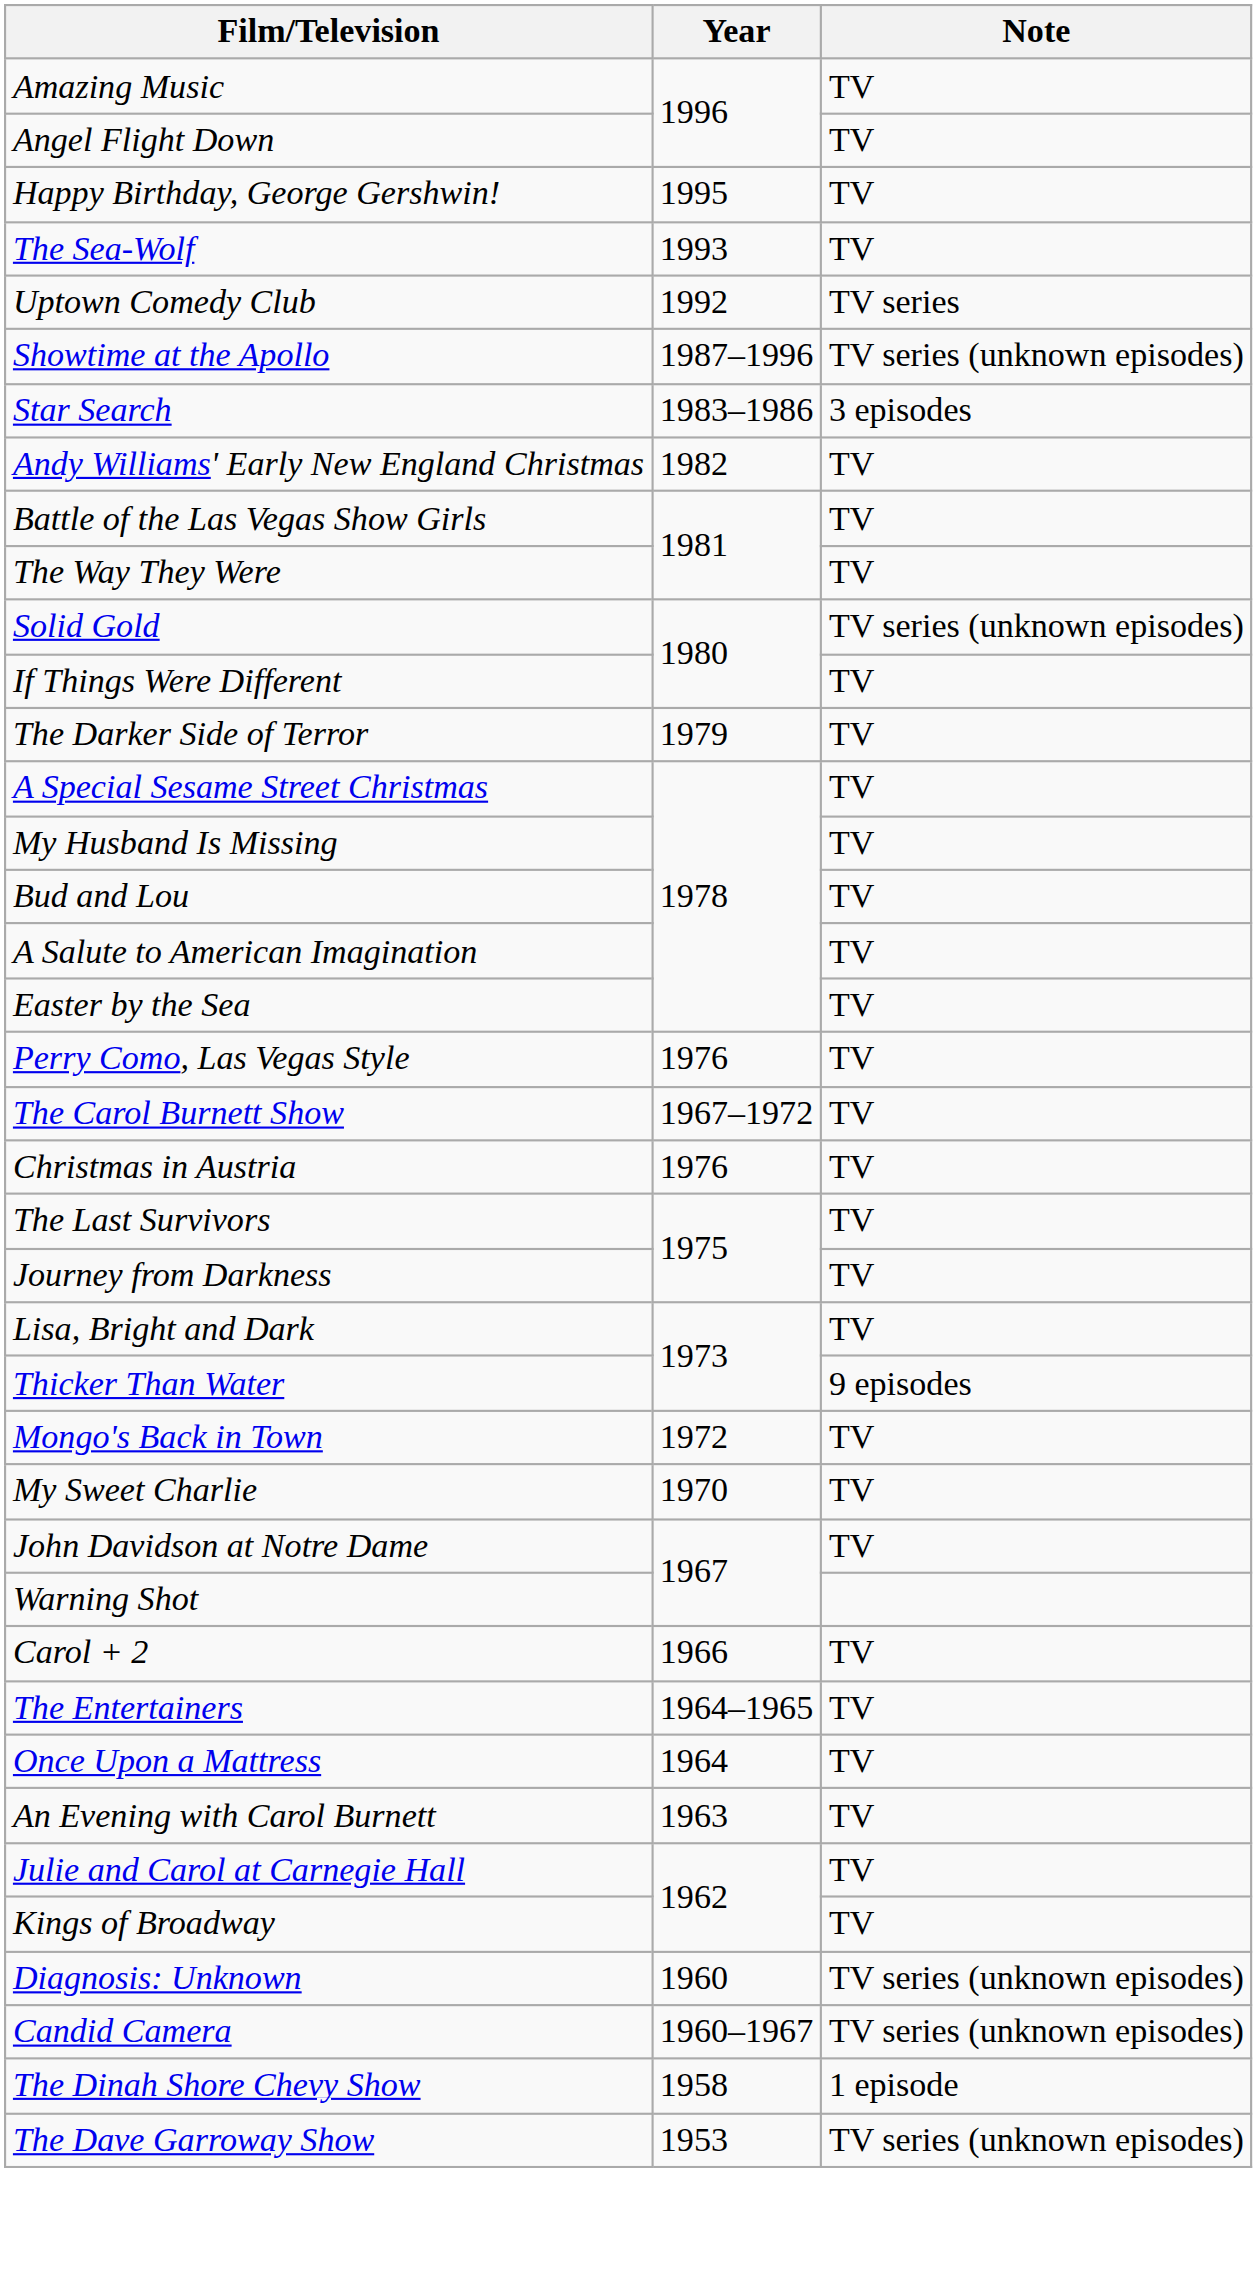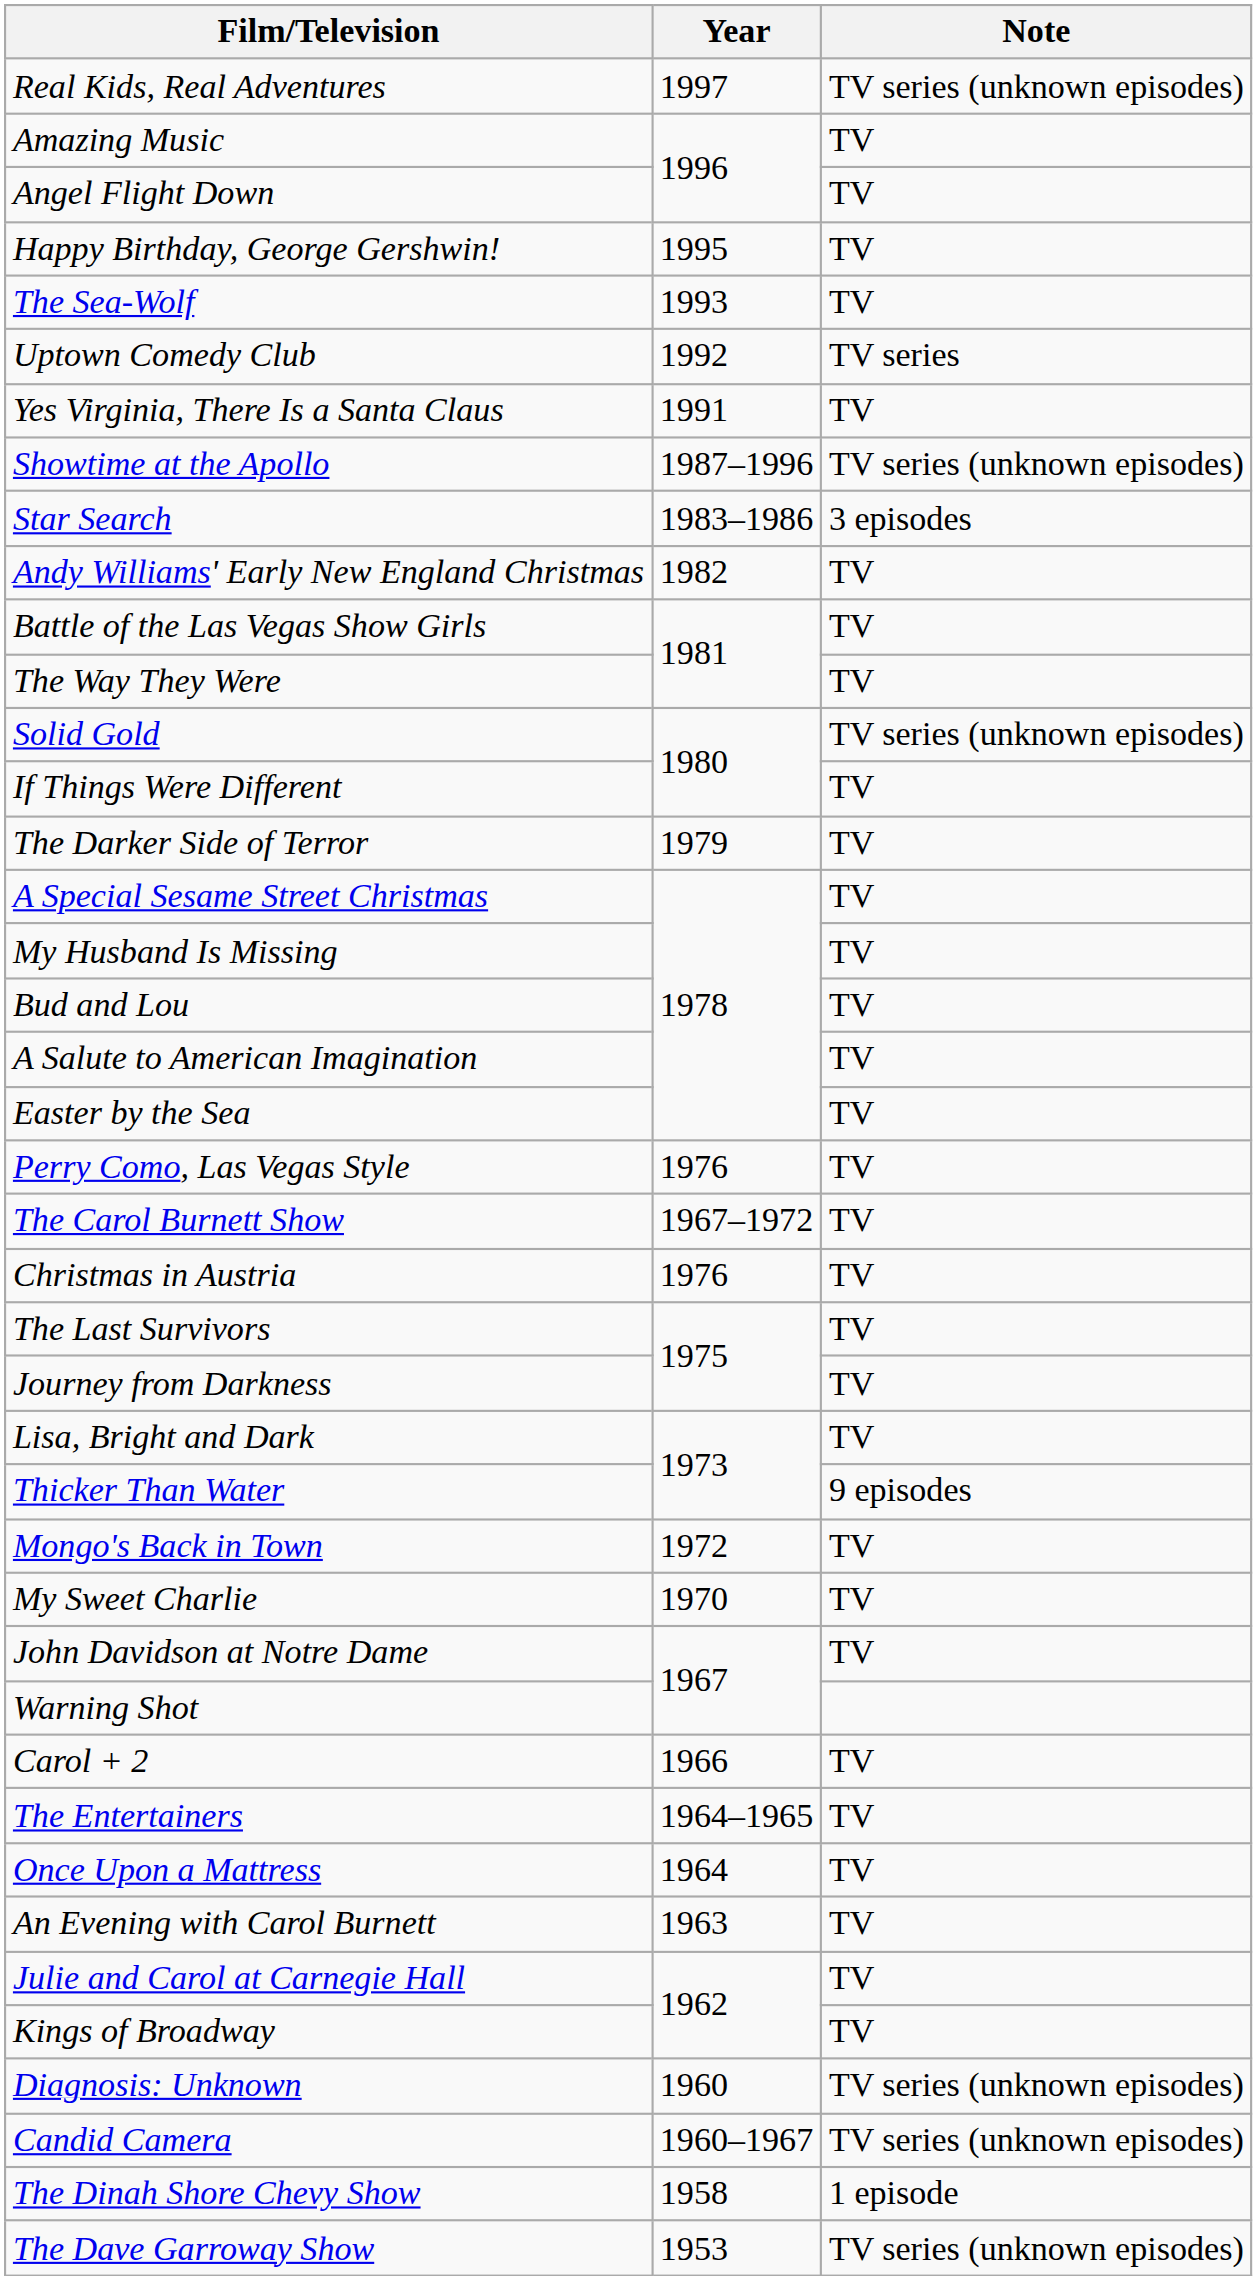 <table class=wikitable>
 <tr>
 <th>Film/Television</th>
 <th>Year</th>
 <th>Note</th>
+</tr>
+<tr>
+<td><em>Real Kids, Real Adventures</em></td>
+<td>1997</td>
+<td>TV series (unknown episodes)</td>
 </tr>
 <tr>
 <td><em>Amazing Music</em></td>
 <td rowspan=2>1996</td>
 <td>TV</td>
 </tr>
 <tr>
 <td><em>Angel Flight Down</em></td>
 <td>TV</td>
 </tr>
 <tr>
 <td><em>Happy Birthday, George Gershwin!</em></td>
 <td>1995</td>
 <td>TV</td>
 </tr>
 <tr>
 <td><em><a href='#'>The Sea-Wolf</a></em></td>
 <td>1993</td>
 <td>TV</td>
 </tr>
 <tr>
 <td><em>Uptown Comedy Club</em></td>
 <td>1992</td>
 <td>TV series</td>
+</tr>
+<tr>
+<td><em>Yes Virginia, There Is a Santa Claus</em></td>
+<td>1991</td>
+<td>TV</td>
 </tr>
 <tr>
 <td><em><a href='#'>Showtime at the Apollo</a></em></td>
 <td>1987–1996</td>
 <td>TV series (unknown episodes)</td>
 </tr>
 <tr>
 <td><em><a href='#'>Star Search</a></em></td>
 <td>1983–1986</td>
 <td>3 episodes</td>
 </tr>
 <tr>
 <td><em><a href='#'>Andy Williams</a>' Early New England Christmas</em></td>
 <td>1982</td>
 <td>TV</td>
 </tr>
 <tr>
 <td><em>Battle of the Las Vegas Show Girls</em></td>
 <td rowspan=2>1981</td>
 <td>TV</td>
 </tr>
 <tr>
 <td><em>The Way They Were</em></td>
 <td>TV</td>
 </tr>
 <tr>
 <td><em><a href='#'>Solid Gold</a></em></td>
 <td rowspan=2>1980</td>
 <td>TV series (unknown episodes)</td>
 </tr>
 <tr>
 <td><em>If Things Were Different</em></td>
 <td>TV</td>
 </tr>
 <tr>
 <td><em>The Darker Side of Terror</em></td>
 <td>1979</td>
 <td>TV</td>
 </tr>
 <tr>
 <td><em><a href='#'>A Special Sesame Street Christmas</a></em></td>
 <td rowspan=5>1978</td>
 <td>TV</td>
 </tr>
 <tr>
 <td><em>My Husband Is Missing</em></td>
 <td>TV</td>
 </tr>
 <tr>
 <td><em>Bud and Lou</em></td>
 <td>TV</td>
 </tr>
 <tr>
 <td><em>A Salute to American Imagination</em></td>
 <td>TV</td>
 </tr>
 <tr>
 <td><em>Easter by the Sea</em></td>
 <td>TV</td>
 </tr>
 <tr>
 <td><em><a href='#'>Perry Como</a>, Las Vegas Style</em></td>
 <td>1976</td>
 <td>TV</td>
 </tr>
 <tr>
 <td><em><a href='#'>The Carol Burnett Show</a></em></td>
 <td>1967–1972</td>
 <td>TV</td>
 </tr>
 <tr>
 <td><em>Christmas in Austria</em></td>
 <td>1976</td>
 <td>TV</td>
 </tr>
 <tr>
 <td><em>The Last Survivors</em></td>
 <td rowspan=2>1975</td>
 <td>TV</td>
 </tr>
 <tr>
 <td><em>Journey from Darkness</em></td>
 <td>TV</td>
 </tr>
 <tr>
 <td><em>Lisa, Bright and Dark</em></td>
 <td rowspan=2>1973</td>
 <td>TV</td>
 </tr>
 <tr>
 <td><em><a href='#'>Thicker Than Water</a></em></td>
 <td>9 episodes</td>
 </tr>
 <tr>
 <td><em><a href='#'>Mongo's Back in Town</a></em></td>
 <td>1972</td>
 <td>TV</td>
 </tr>
 <tr>
 <td><em>My Sweet Charlie</em></td>
 <td>1970</td>
 <td>TV</td>
 </tr>
 <tr>
 <td><em>John Davidson at Notre Dame</em></td>
 <td rowspan=2>1967</td>
 <td>TV</td>
 </tr>
 <tr>
 <td><em>Warning Shot</em></td>
 <td></td>
 </tr>
 <tr>
 <td><em>Carol + 2</em></td>
 <td>1966</td>
 <td>TV</td>
 </tr>
 <tr>
 <td><em><a href='#'>The Entertainers</a></em></td>
 <td>1964–1965</td>
 <td>TV</td>
 </tr>
 <tr>
 <td><em><a href='#'>Once Upon a Mattress</a></em></td>
 <td>1964</td>
 <td>TV</td>
 </tr>
 <tr>
 <td><em>An Evening with Carol Burnett</em></td>
 <td>1963</td>
 <td>TV</td>
 </tr>
 <tr>
 <td><em><a href='#'>Julie and Carol at Carnegie Hall</a></em></td>
 <td rowspan=2>1962</td>
 <td>TV</td>
 </tr>
 <tr>
 <td><em>Kings of Broadway</em></td>
 <td>TV</td>
 </tr>
 <tr>
 <td><em><a href='#'>Diagnosis: Unknown</a></em></td>
 <td>1960</td>
 <td>TV series (unknown episodes)</td>
 </tr>
 <tr>
 <td><em><a href='#'>Candid Camera</a></em></td>
 <td>1960–1967</td>
 <td>TV series (unknown episodes)</td>
 </tr>
 <tr>
 <td><em><a href='#'>The Dinah Shore Chevy Show</a></em></td>
 <td>1958</td>
 <td>1 episode</td>
 </tr>
 <tr>
 <td><em><a href='#'>The Dave Garroway Show</a></em></td>
 <td>1953</td>
 <td>TV series (unknown episodes)</td>
 </tr>
 </table>
